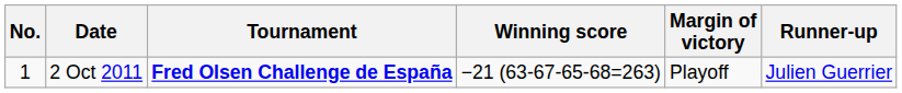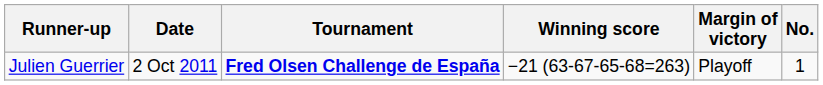 <table class="wikitable" style="font-size:95%;">
 <tr>
-<th>No.</th>
+<th>Runner-up</th>
 <th>Date</th>
 <th>Tournament</th>
 <th>Winning score</th>
 <th>Margin of<br>victory</th>
-<th>Runner-up</th>
+<th>No.</th>
 </tr>
 <tr>
-<td align=center>1</td>
+<td> <a href='#'>Julien Guerrier</a></td>
 <td align=right>2 Oct <a href='#'>2011</a></td>
 <td><strong><a href='#'>Fred Olsen Challenge de España</a></strong></td>
 <td>−21 (63-67-65-68=263)</td>
 <td>Playoff</td>
-<td> <a href='#'>Julien Guerrier</a></td>
+<td align=center>1</td>
 </tr>
 </table>
